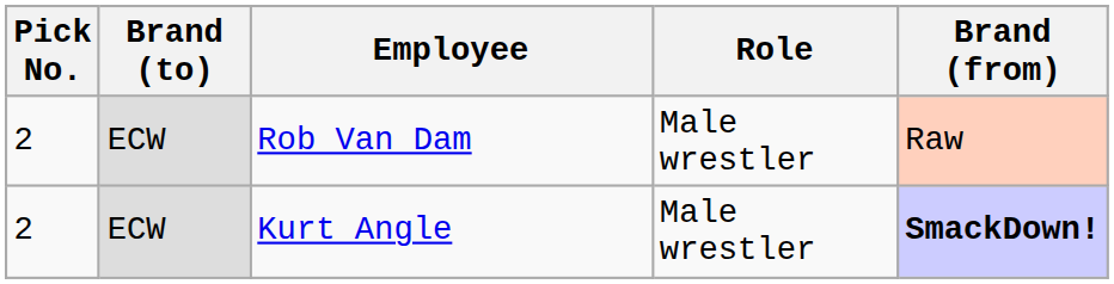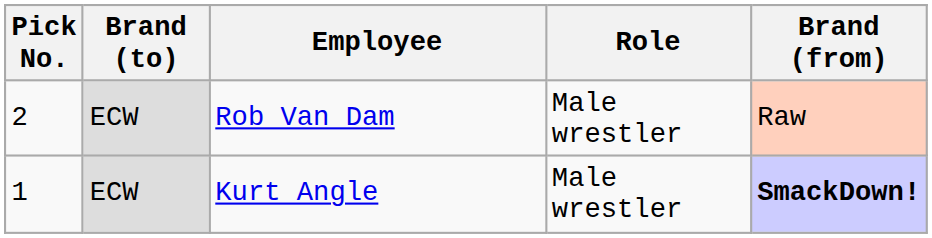 <table class="wikitable sortable" style="width: 50%">
 <tr>
 <th width=0%>Pick No.</th>
 <th width=15%>Brand (to)</th>
 <th width=45%>Employee</th>
 <th width=25%>Role</th>
 <th width=15%>Brand (from)</th>
 </tr>
 <tr>
 <td>2</td>
 <td style="background:#ddd;">ECW</td>
 <td><a href='#'>Rob Van Dam</a></td>
 <td>Male wrestler</td>
 <td style="background:#ffd0bd">Raw</td>
 </tr>
 <tr>
-<td>2</td>
+<td>1</td>
 <td style="background:#ddd;">ECW</td>
 <td><a href='#'>Kurt Angle</a></td>
 <td>Male wrestler</td>
 <td style="background:#ccf;"><strong>SmackDown!</strong></td>
 </tr>
 </table>
